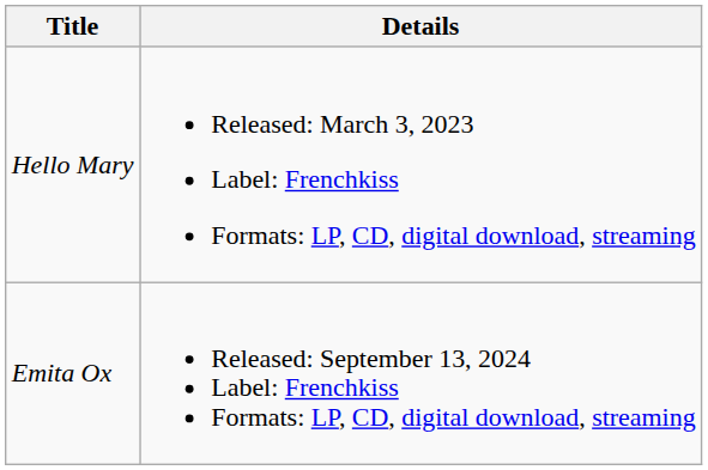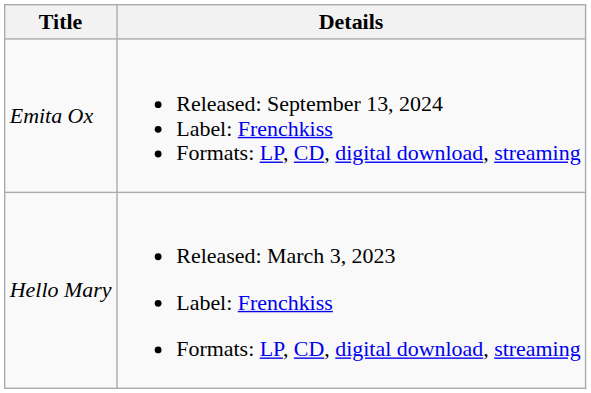 <table class="wikitable">
 <tr>
 <th>Title</th>
 <th>Details</th>
 </tr>
 <tr>
+<td><em>Emita Ox</em></td>
+<td><br><ul><li>Released: September 13, 2024</li><li>Label: <a href='#'>Frenchkiss</a></li><li>Formats: <a href='#'>LP</a>, <a href='#'>CD</a>, <a href='#'>digital download</a>, <a href='#'>streaming</a></li></ul></td>
+</tr>
+<tr>
 <td><em>Hello Mary</em></td>
 <td><br><ul><li>Released: March 3, 2023</li></ul><ul><li>Label: <a href='#'>Frenchkiss</a></li></ul><ul><li>Formats: <a href='#'>LP</a>, <a href='#'>CD</a>, <a href='#'>digital download</a>, <a href='#'>streaming</a></li></ul></td>
 </tr>
-<tr>
-<td><em>Emita Ox</em></td>
-<td><br><ul><li>Released: September 13, 2024</li><li>Label: <a href='#'>Frenchkiss</a></li><li>Formats: <a href='#'>LP</a>, <a href='#'>CD</a>, <a href='#'>digital download</a>, <a href='#'>streaming</a></li></ul></td>
-</tr>
 </table>
